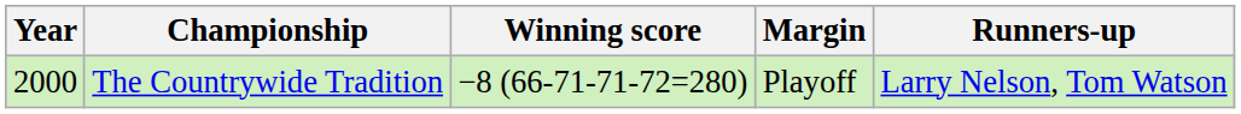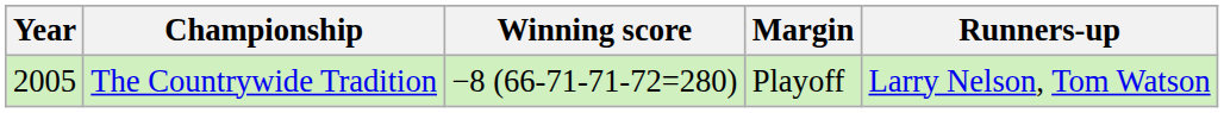 <table class="wikitable">
 <tr>
 <th>Year</th>
 <th>Championship</th>
 <th>Winning score</th>
 <th>Margin</th>
 <th>Runners-up</th>
 </tr>
 <tr style="background:#d0f0c0;">
-<td>2000</td>
+<td>2005</td>
 <td><a href='#'>The Countrywide Tradition</a></td>
 <td>−8 (66-71-71-72=280)</td>
 <td>Playoff</td>
 <td> <a href='#'>Larry Nelson</a>,  <a href='#'>Tom Watson</a></td>
 </tr>
 </table>
